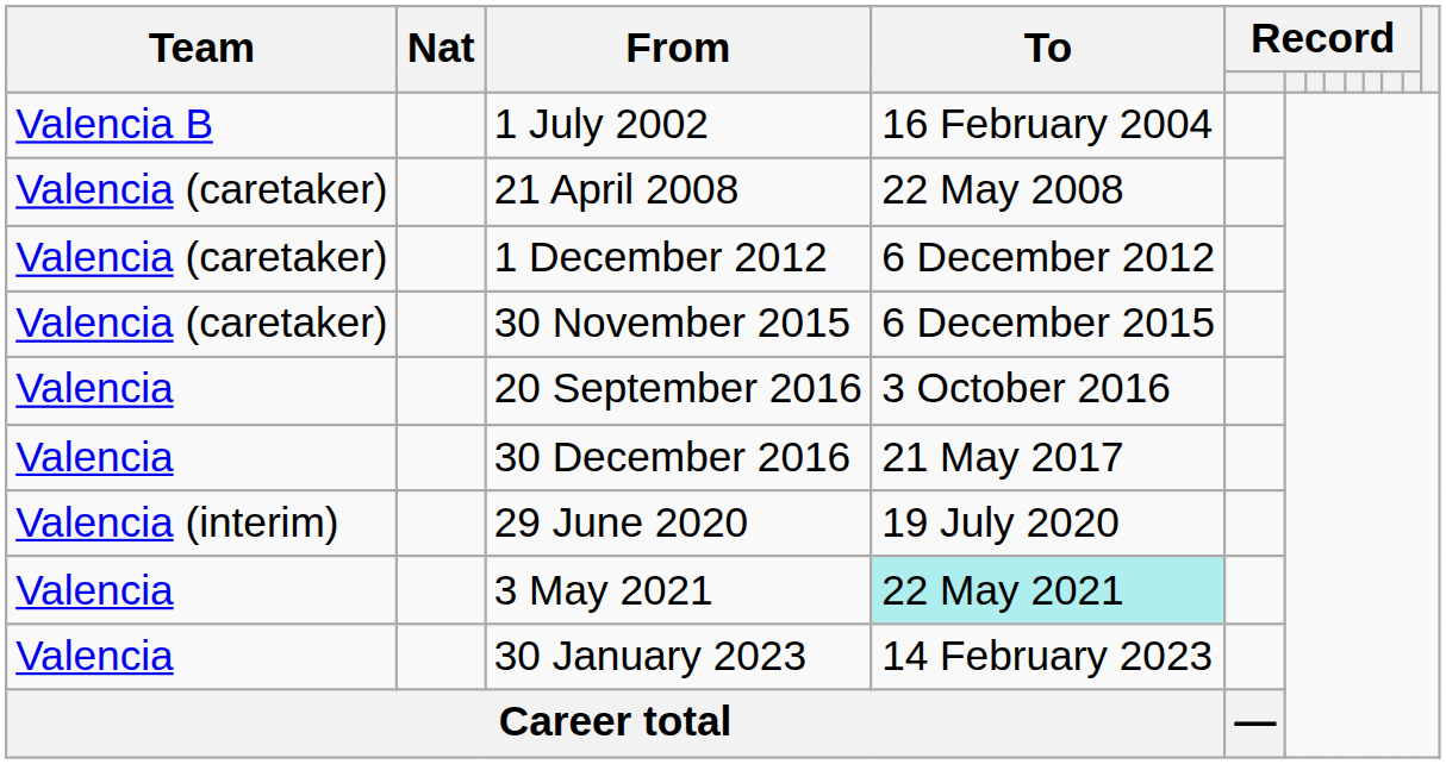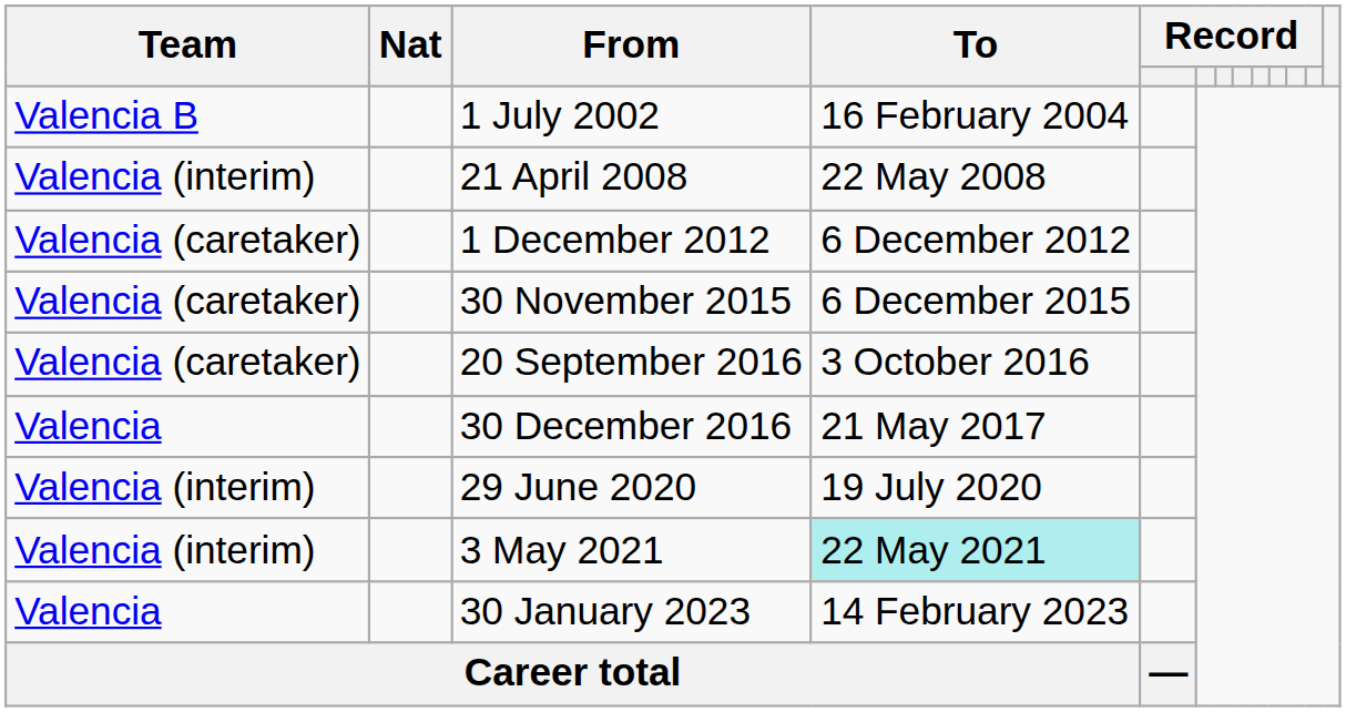 <table class="wikitable" style="text-align: center">
 <tr>
 <th rowspan="2">Team</th>
 <th rowspan="2">Nat</th>
 <th rowspan="2">From</th>
 <th rowspan="2">To</th>
 <th colspan=8>Record</th>
 <th rowspan=2></th>
 </tr>
 <tr>
 <th></th>
 <th></th>
 <th></th>
 <th></th>
 <th></th>
 <th></th>
 <th></th>
 <th></th>
 </tr>
 <tr>
 <td align=left><a href='#'>Valencia B</a></td>
 <td></td>
 <td align=left>1 July 2002</td>
 <td align=left>16 February 2004<br></td>
 <td></td>
 </tr>
 <tr>
-<td align="left"><a href='#'>Valencia</a> (caretaker)</td>
+<td align="left"><a href='#'>Valencia</a> (interim)</td>
 <td></td>
 <td align=left>21 April 2008</td>
 <td align=left>22 May 2008<br></td>
 <td></td>
 </tr>
 <tr>
 <td align="left"><a href='#'>Valencia</a> (caretaker)</td>
 <td></td>
 <td align=left>1 December 2012</td>
 <td align=left>6 December 2012<br></td>
 <td></td>
 </tr>
 <tr>
 <td align="left"><a href='#'>Valencia</a> (caretaker)</td>
 <td></td>
 <td align=left>30 November 2015</td>
 <td align=left>6 December 2015<br></td>
 <td></td>
 </tr>
 <tr>
-<td align="left"><a href='#'>Valencia</a></td>
+<td align="left"><a href='#'>Valencia</a> (caretaker)</td>
 <td></td>
 <td align=left>20 September 2016</td>
 <td align=left>3 October 2016<br></td>
 <td></td>
 </tr>
 <tr>
 <td align="left"><a href='#'>Valencia</a></td>
 <td></td>
 <td align=left>30 December 2016</td>
 <td align=left>21 May 2017<br></td>
 <td></td>
 </tr>
 <tr>
 <td align="left"><a href='#'>Valencia</a> (interim)</td>
 <td></td>
 <td align=left>29 June 2020</td>
 <td align=left>19 July 2020<br></td>
 <td></td>
 </tr>
 <tr>
-<td align="left"><a href='#'>Valencia</a></td>
+<td align="left"><a href='#'>Valencia</a> (interim)</td>
 <td></td>
 <td align=left>3 May 2021</td>
 <td align=left style="background: paleturquoise;">22 May 2021<br></td>
 <td></td>
 </tr>
 <tr>
 <td align="left"><a href='#'>Valencia</a></td>
 <td></td>
 <td align=left>30 January 2023</td>
 <td align=left>14 February 2023<br></td>
 <td></td>
 </tr>
 <tr>
 <th colspan=4>Career total<br></th>
 <th>—</th>
 </tr>
 </table>
